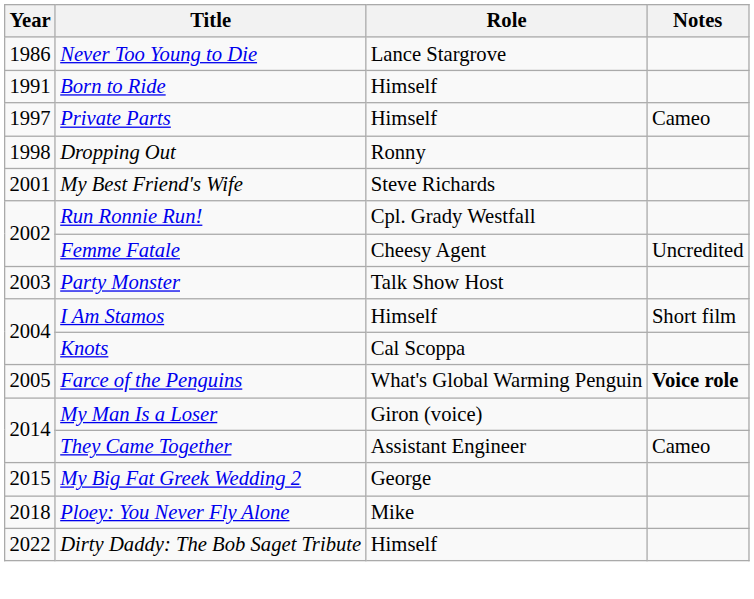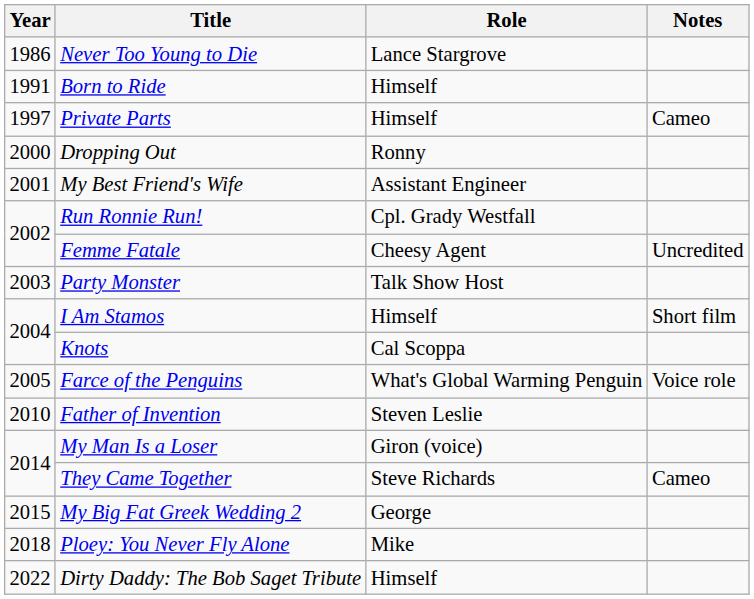 <table class="wikitable sortable">
 <tr>
 <th>Year</th>
 <th>Title</th>
 <th>Role</th>
 <th class="unsortable">Notes</th>
 </tr>
 <tr>
 <td>1986</td>
 <td><em><a href='#'>Never Too Young to Die</a></em></td>
 <td>Lance Stargrove</td>
 <td></td>
 </tr>
 <tr>
 <td>1991</td>
 <td><em><a href='#'>Born to Ride</a></em></td>
 <td>Himself</td>
 <td></td>
 </tr>
 <tr>
 <td>1997</td>
 <td><em><a href='#'>Private Parts</a></em></td>
 <td>Himself</td>
 <td>Cameo</td>
 </tr>
 <tr>
-<td>1998</td>
+<td>2000</td>
 <td><em>Dropping Out</em></td>
 <td>Ronny</td>
 <td></td>
 </tr>
 <tr>
 <td>2001</td>
 <td><em>My Best Friend's Wife</em></td>
-<td>Steve Richards</td>
+<td>Assistant Engineer</td>
 <td></td>
 </tr>
 <tr>
 <td rowspan="2">2002</td>
 <td><em><a href='#'>Run Ronnie Run!</a></em></td>
 <td>Cpl. Grady Westfall</td>
 <td></td>
 </tr>
 <tr>
 <td><em><a href='#'>Femme Fatale</a></em></td>
 <td>Cheesy Agent</td>
 <td>Uncredited</td>
 </tr>
 <tr>
 <td>2003</td>
 <td><em><a href='#'>Party Monster</a></em></td>
 <td>Talk Show Host</td>
 <td></td>
 </tr>
 <tr>
 <td rowspan="2">2004</td>
 <td><em><a href='#'>I Am Stamos</a></em></td>
 <td>Himself</td>
 <td>Short film</td>
 </tr>
 <tr>
 <td><em><a href='#'>Knots</a></em></td>
 <td>Cal Scoppa</td>
 <td></td>
 </tr>
 <tr>
 <td>2005</td>
 <td><em><a href='#'>Farce of the Penguins</a></em></td>
 <td>What's Global Warming Penguin</td>
-<td><strong>Voice role</strong></td>
+<td>Voice role</td>
+</tr>
+<tr>
+<td>2010</td>
+<td><em><a href='#'>Father of Invention</a></em></td>
+<td>Steven Leslie</td>
+<td></td>
 </tr>
 <tr>
 <td rowspan="2">2014</td>
 <td><em><a href='#'>My Man Is a Loser</a></em></td>
 <td>Giron (voice)</td>
 <td></td>
 </tr>
 <tr>
 <td><em><a href='#'>They Came Together</a></em></td>
-<td>Assistant Engineer</td>
+<td>Steve Richards</td>
 <td>Cameo</td>
 </tr>
 <tr>
 <td>2015</td>
 <td><em><a href='#'>My Big Fat Greek Wedding 2</a></em></td>
 <td>George</td>
 <td></td>
 </tr>
 <tr>
 <td>2018</td>
 <td><em><a href='#'>Ploey: You Never Fly Alone</a></em></td>
 <td>Mike</td>
 <td></td>
 </tr>
 <tr>
 <td>2022</td>
 <td><em>Dirty Daddy: The Bob Saget Tribute</em></td>
 <td>Himself</td>
 <td></td>
 </tr>
 </table>
